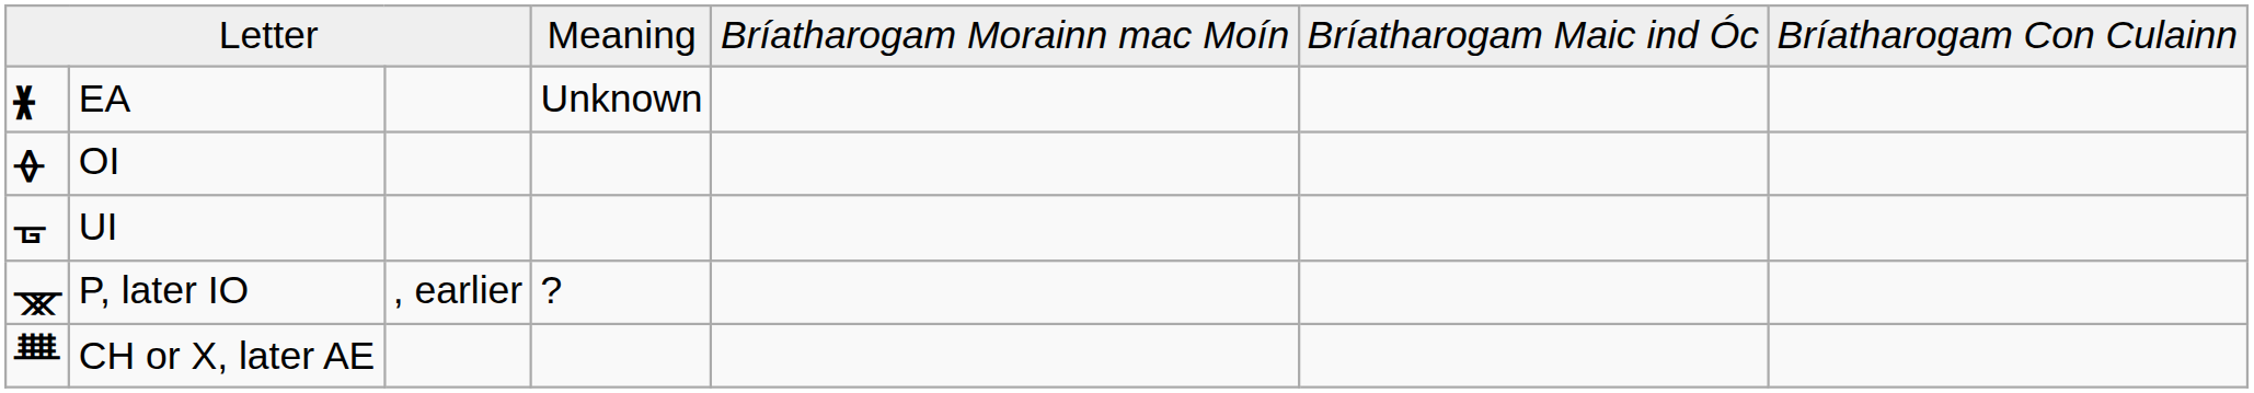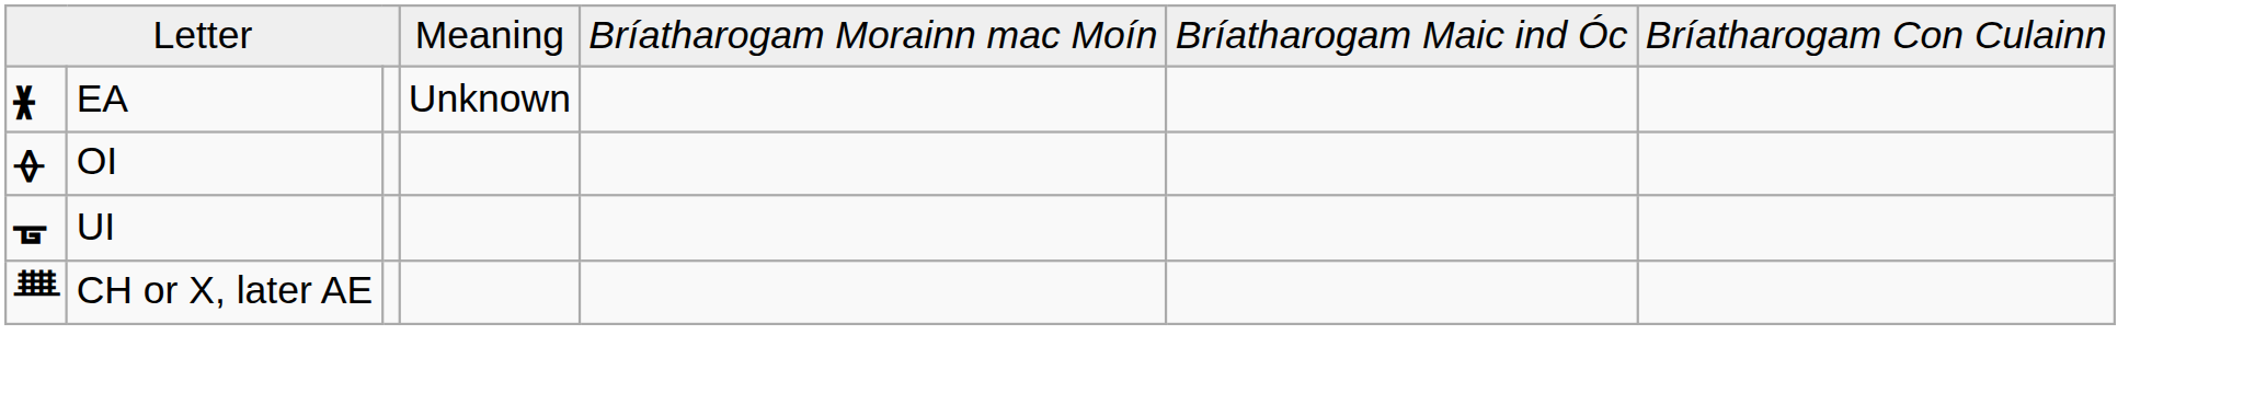 <table class="wikitable">
 <tr style="background:#efefef;">
 <td align=center colspan="3">Letter</td>
 <td align=center>Meaning</td>
 <td align=center><em>Bríatharogam Morainn mac Moín</em></td>
 <td align=center><em>Bríatharogam Maic ind Óc</em></td>
 <td align=center><em>Bríatharogam Con Culainn</em></td>
 </tr>
 <tr align=left>
 <td><strong>ᚕ</strong></td>
 <td>EA</td>
 <td></td>
 <td>Unknown</td>
 <td> <br> </td>
 <td> <br> </td>
 <td> <br> </td>
 </tr>
 <tr align=left>
 <td>ᚖ</td>
 <td>OI</td>
 <td></td>
 <td></td>
 <td> <br> </td>
 <td> <br> </td>
 <td></td>
 </tr>
 <tr align=left>
-<td>ᚗ</td>
+<td><strong>ᚗ</strong></td>
 <td>UI</td>
 <td></td>
 <td></td>
-<td> <br> </td>
-<td> <br> </td>
-<td></td>
-</tr>
-<tr align=left>
-<td>ᚘ</td>
-<td>P, later IO</td>
-<td>, earlier </td>
-<td>?</td>
 <td> <br> </td>
 <td> <br> </td>
 <td></td>
 </tr>
 <tr>
 <td>ᚙ</td>
 <td>CH or X, later AE</td>
 <td></td>
 <td></td>
 <td> <br> </td>
 <td> <br> </td>
 <td></td>
 </tr>
 </table>
